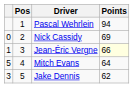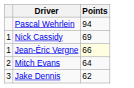 <table class="wikitable" style="font-size: 85%;">
 <tr>
 <th></th>
-<th>Pos</th>
 <th>Driver</th>
 <th>Points</th>
 </tr>
 <tr>
 <td align="left"></td>
-<td align="center">1</td>
 <td> <a href='#'>Pascal Wehrlein</a></td>
 <td align="left">94</td>
 </tr>
 <tr>
-<td align="left"> 0</td>
-<td align="center">2</td>
+<td align="left"> 1</td>
 <td> <a href='#'>Nick Cassidy</a></td>
 <td align="left">69</td>
 </tr>
 <tr>
 <td align="left"> 1</td>
-<td align="center">3</td>
 <td> <a href='#'>Jean-Éric Vergne</a></td>
 <td align="left" style="background: lightyellow;">66</td>
 </tr>
 <tr>
-<td align="left"> 5</td>
-<td align="center">4</td>
+<td align="left"> 2</td>
 <td> <a href='#'>Mitch Evans</a></td>
 <td align="left">64</td>
 </tr>
 <tr>
 <td align="left"> 3</td>
-<td align="center">5</td>
 <td> <a href='#'>Jake Dennis</a></td>
 <td align="left">62</td>
 </tr>
 </table>
